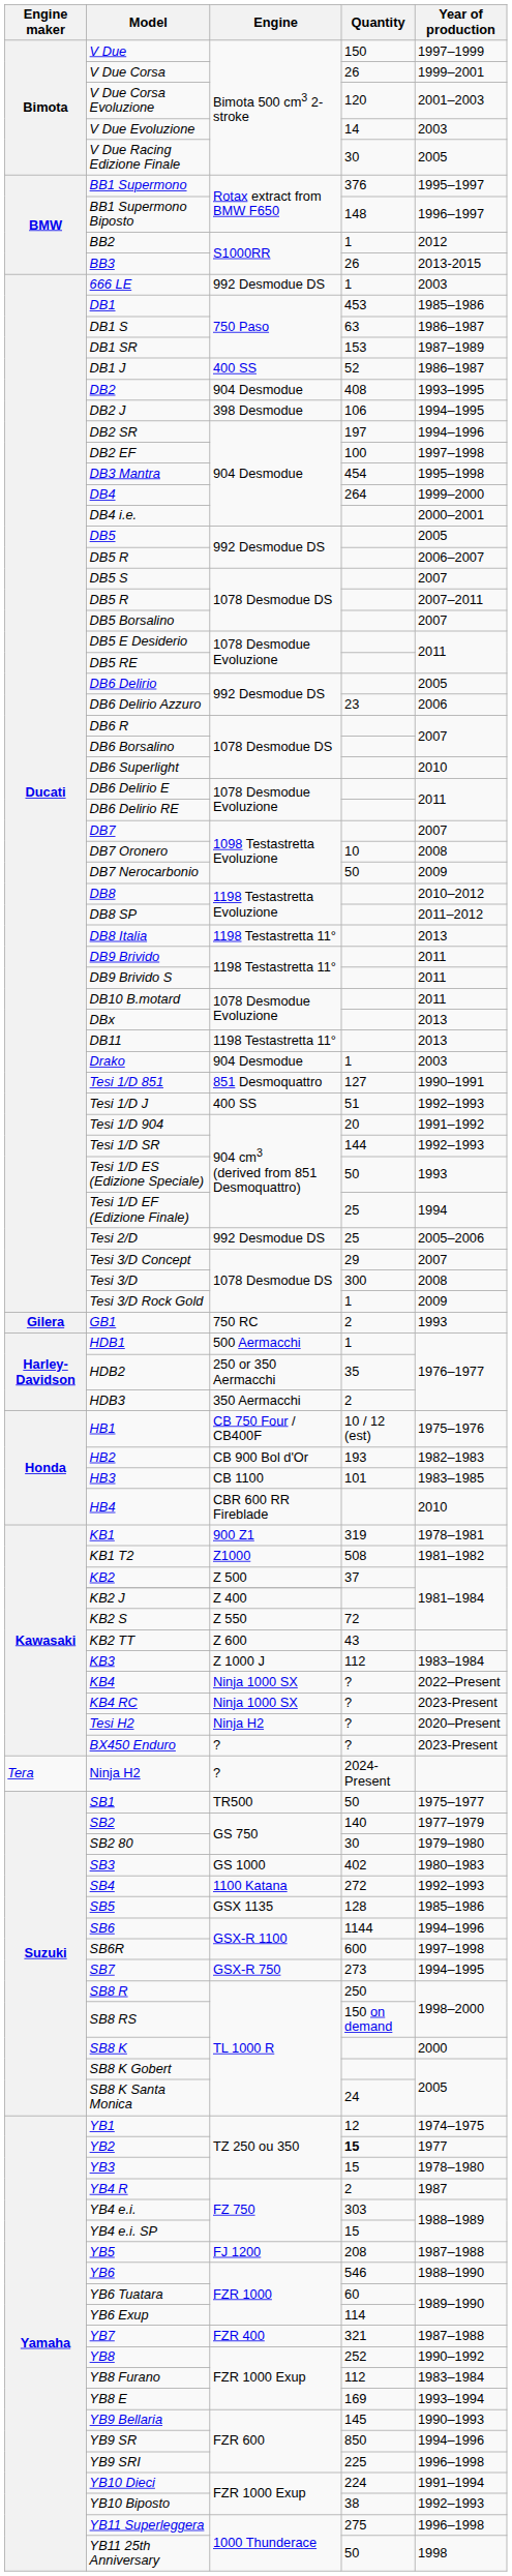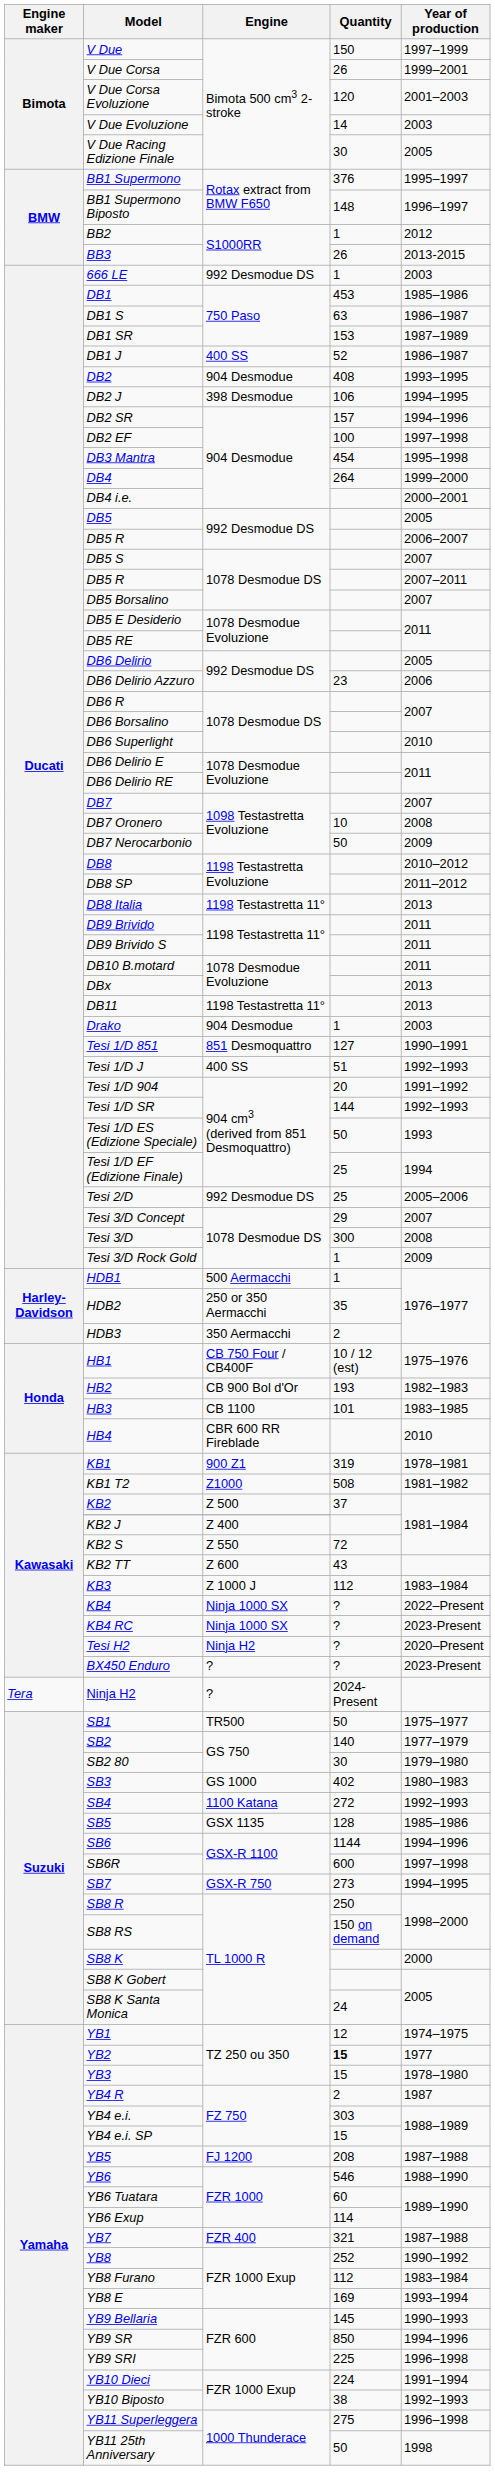 <table class="wikitable">
 <tr>
 <th>Engine maker</th>
 <th>Model</th>
 <th>Engine</th>
 <th>Quantity</th>
 <th>Year of production</th>
 </tr>
 <tr>
 <th rowspan=5>Bimota</th>
 <td><em><a href='#'>V Due</a></em></td>
 <td rowspan=5>Bimota 500 cm<sup>3</sup> 2-stroke</td>
 <td>150</td>
 <td>1997–1999</td>
 </tr>
 <tr>
 <td><em>V Due Corsa</em></td>
 <td>26</td>
 <td>1999–2001</td>
 </tr>
 <tr>
 <td><em>V Due Corsa Evoluzione</em></td>
 <td>120</td>
 <td>2001–2003</td>
 </tr>
 <tr>
 <td><em>V Due Evoluzione</em></td>
 <td>14</td>
 <td>2003</td>
 </tr>
 <tr>
 <td><em>V Due Racing Edizione Finale</em></td>
 <td>30</td>
 <td>2005</td>
 </tr>
 <tr>
 <th rowspan=4><a href='#'>BMW</a></th>
 <td><em><a href='#'>BB1 Supermono</a></em></td>
 <td rowspan=2><a href='#'>Rotax</a> extract from <a href='#'>BMW F650</a></td>
 <td>376</td>
 <td>1995–1997</td>
 </tr>
 <tr>
 <td><em>BB1 Supermono Biposto</em></td>
 <td>148</td>
 <td>1996–1997</td>
 </tr>
 <tr>
 <td><em>BB2</em></td>
 <td rowspan=2><a href='#'>S1000RR</a></td>
 <td>1</td>
 <td>2012</td>
 </tr>
 <tr>
 <td><em><a href='#'>BB3</a></em></td>
 <td>26</td>
 <td>2013-2015</td>
 </tr>
 <tr>
 <th rowspan=48><a href='#'>Ducati</a></th>
 <td><em><a href='#'>666 LE</a></em></td>
 <td>992 Desmodue DS</td>
 <td>1</td>
 <td>2003</td>
 </tr>
 <tr>
 <td><em><a href='#'>DB1</a></em></td>
 <td rowspan=3><a href='#'>750 Paso</a></td>
 <td>453</td>
 <td>1985–1986</td>
 </tr>
 <tr>
 <td><em>DB1 S</em></td>
 <td>63</td>
 <td>1986–1987</td>
 </tr>
 <tr>
 <td><em>DB1 SR</em></td>
 <td>153</td>
 <td>1987–1989</td>
 </tr>
 <tr>
 <td><em>DB1 J</em></td>
 <td><a href='#'>400 SS</a></td>
 <td>52</td>
 <td>1986–1987</td>
 </tr>
 <tr>
 <td><em><a href='#'>DB2</a></em></td>
 <td>904 Desmodue</td>
 <td>408</td>
 <td>1993–1995</td>
 </tr>
 <tr>
 <td><em>DB2 J</em></td>
 <td>398 Desmodue</td>
 <td>106</td>
 <td>1994–1995</td>
 </tr>
 <tr>
 <td><em>DB2 SR</em></td>
 <td rowspan=5>904 Desmodue</td>
-<td>197</td>
+<td>157</td>
 <td>1994–1996</td>
 </tr>
 <tr>
 <td><em>DB2 EF</em></td>
 <td>100</td>
 <td>1997–1998</td>
 </tr>
 <tr>
 <td><em><a href='#'>DB3 Mantra</a></em></td>
 <td>454</td>
 <td>1995–1998</td>
 </tr>
 <tr>
 <td><em><a href='#'>DB4</a></em></td>
 <td>264</td>
 <td>1999–2000</td>
 </tr>
 <tr>
 <td><em>DB4 i.e.</em></td>
 <td></td>
 <td>2000–2001</td>
 </tr>
 <tr>
 <td><em><a href='#'>DB5</a></em></td>
 <td rowspan=2>992 Desmodue DS</td>
 <td></td>
 <td>2005</td>
 </tr>
 <tr>
 <td><em>DB5 R</em></td>
 <td></td>
 <td>2006–2007</td>
 </tr>
 <tr>
 <td><em>DB5 S</em></td>
 <td rowspan=3>1078 Desmodue DS</td>
 <td></td>
 <td>2007</td>
 </tr>
 <tr>
 <td><em>DB5 R</em></td>
 <td></td>
 <td>2007–2011</td>
 </tr>
 <tr>
 <td><em>DB5 Borsalino</em></td>
 <td></td>
 <td>2007</td>
 </tr>
 <tr>
 <td><em>DB5 E Desiderio</em></td>
 <td rowspan=2>1078 Desmodue Evoluzione</td>
 <td></td>
 <td rowspan=2>2011</td>
 </tr>
 <tr>
 <td><em>DB5 RE</em></td>
 <td></td>
 </tr>
 <tr>
 <td><em><a href='#'>DB6 Delirio</a></em></td>
 <td rowspan=2>992 Desmodue DS</td>
 <td></td>
 <td>2005</td>
 </tr>
 <tr>
 <td><em>DB6 Delirio Azzuro</em></td>
 <td>23</td>
 <td>2006</td>
 </tr>
 <tr>
 <td><em>DB6 R</em></td>
 <td rowspan=3>1078 Desmodue DS</td>
 <td></td>
 <td rowspan=2>2007</td>
 </tr>
 <tr>
 <td><em>DB6 Borsalino</em></td>
 <td></td>
 </tr>
 <tr>
 <td><em>DB6 Superlight</em></td>
 <td></td>
 <td>2010</td>
 </tr>
 <tr>
 <td><em>DB6 Delirio E</em></td>
 <td rowspan=2>1078 Desmodue Evoluzione</td>
 <td></td>
 <td rowspan=2>2011</td>
 </tr>
 <tr>
 <td><em>DB6 Delirio RE</em></td>
 <td></td>
 </tr>
 <tr>
 <td><em><a href='#'>DB7</a></em></td>
 <td rowspan=3><a href='#'>1098</a> Testastretta Evoluzione</td>
 <td></td>
 <td>2007</td>
 </tr>
 <tr>
 <td><em>DB7 Oronero</em></td>
 <td>10</td>
 <td>2008</td>
 </tr>
 <tr>
 <td><em>DB7 Nerocarbonio</em></td>
 <td>50</td>
 <td>2009</td>
 </tr>
 <tr>
 <td><em><a href='#'>DB8</a></em></td>
 <td rowspan=2><a href='#'>1198</a> Testastretta Evoluzione</td>
 <td></td>
 <td>2010–2012</td>
 </tr>
 <tr>
 <td><em>DB8 SP</em></td>
 <td></td>
 <td>2011–2012</td>
 </tr>
 <tr>
 <td><em><a href='#'>DB8 Italia</a></em></td>
 <td><a href='#'>1198</a> Testastretta 11°</td>
 <td></td>
 <td>2013</td>
 </tr>
 <tr>
 <td><em><a href='#'>DB9 Brivido</a></em></td>
 <td rowspan=2>1198 Testastretta 11°</td>
 <td></td>
 <td>2011</td>
 </tr>
 <tr>
 <td><em>DB9 Brivido S</em></td>
 <td></td>
 <td>2011</td>
 </tr>
 <tr>
 <td><em>DB10 B.motard</em></td>
 <td rowspan=2>1078 Desmodue Evoluzione</td>
 <td></td>
 <td>2011</td>
 </tr>
 <tr>
 <td><em>DBx</em></td>
 <td></td>
 <td>2013</td>
 </tr>
 <tr>
 <td><em>DB11</em></td>
 <td>1198 Testastretta 11°</td>
 <td></td>
 <td>2013</td>
 </tr>
 <tr>
 <td><em><a href='#'>Drako</a></em></td>
 <td>904 Desmodue</td>
 <td>1</td>
 <td>2003</td>
 </tr>
 <tr>
 <td><em><a href='#'>Tesi 1/D 851</a></em></td>
 <td><a href='#'>851</a> Desmoquattro</td>
 <td>127</td>
 <td>1990–1991</td>
 </tr>
 <tr>
 <td><em>Tesi 1/D J</em></td>
 <td>400 SS</td>
 <td>51</td>
 <td>1992–1993</td>
 </tr>
 <tr>
 <td><em>Tesi 1/D 904</em></td>
 <td rowspan=4>904 cm<sup>3</sup><br>(derived from 851 Desmoquattro)</td>
 <td>20</td>
 <td>1991–1992</td>
 </tr>
 <tr>
 <td><em>Tesi 1/D SR</em></td>
 <td>144</td>
 <td>1992–1993</td>
 </tr>
 <tr>
 <td><em>Tesi 1/D ES (Edizione Speciale)</em></td>
 <td>50</td>
 <td>1993</td>
 </tr>
 <tr>
 <td><em>Tesi 1/D EF (Edizione Finale)</em></td>
 <td>25</td>
 <td>1994</td>
 </tr>
 <tr>
 <td><em>Tesi 2/D</em></td>
 <td>992 Desmodue DS</td>
 <td>25</td>
 <td>2005–2006</td>
 </tr>
 <tr>
 <td><em>Tesi 3/D Concept</em></td>
 <td rowspan=3>1078 Desmodue DS</td>
 <td>29</td>
 <td>2007</td>
 </tr>
 <tr>
 <td><em>Tesi 3/D</em></td>
 <td>300</td>
 <td>2008</td>
 </tr>
 <tr>
 <td><em>Tesi 3/D Rock Gold</em></td>
 <td>1</td>
 <td>2009</td>
-</tr>
-<tr>
-<th><a href='#'>Gilera</a></th>
-<td><em><a href='#'>GB1</a></em></td>
-<td>750 RC</td>
-<td>2</td>
-<td>1993</td>
 </tr>
 <tr>
 <th rowspan=3><a href='#'>Harley-Davidson</a></th>
 <td><em><a href='#'>HDB1</a></em></td>
 <td>500 <a href='#'>Aermacchi</a></td>
 <td>1</td>
 <td rowspan=3>1976–1977</td>
 </tr>
 <tr>
 <td><em>HDB2</em></td>
 <td>250 or 350 Aermacchi</td>
 <td>35</td>
 </tr>
 <tr>
 <td><em>HDB3</em></td>
 <td>350 Aermacchi</td>
 <td>2</td>
 </tr>
 <tr>
 <th rowspan=4><a href='#'>Honda</a></th>
 <td><em><a href='#'>HB1</a></em></td>
 <td><a href='#'>CB 750 Four</a> / CB400F</td>
 <td>10 / 12 (est)</td>
 <td>1975–1976</td>
 </tr>
 <tr>
 <td><em><a href='#'>HB2</a></em></td>
 <td>CB 900 Bol d'Or</td>
 <td>193</td>
 <td>1982–1983</td>
 </tr>
 <tr>
 <td><em><a href='#'>HB3</a></em></td>
 <td>CB 1100</td>
 <td>101</td>
 <td>1983–1985</td>
 </tr>
 <tr>
 <td><em><a href='#'>HB4</a></em></td>
 <td>CBR 600 RR Fireblade</td>
 <td></td>
 <td>2010</td>
 </tr>
 <tr>
 <th rowspan=12><a href='#'>Kawasaki</a></th>
 <td><em><a href='#'>KB1</a></em></td>
 <td><a href='#'>900 Z1</a></td>
 <td>319</td>
 <td>1978–1981</td>
 </tr>
 <tr>
 <td><em>KB1 T2</em></td>
 <td><a href='#'>Z1000</a></td>
 <td>508</td>
 <td>1981–1982</td>
 </tr>
 <tr>
 <td><em><a href='#'>KB2</a></em></td>
 <td>Z 500</td>
 <td rowspan=2>37</td>
 <td rowspan=4>1981–1984</td>
 </tr>
 <tr>
 </tr>
 <tr>
 <td><em>KB2 J</em></td>
 <td>Z 400</td>
 </tr>
 <tr>
 <td><em>KB2 S</em></td>
 <td>Z 550</td>
 <td>72</td>
 </tr>
 <tr>
 <td><em>KB2 TT</em></td>
 <td>Z 600</td>
 <td>43</td>
 </tr>
 <tr>
 <td><em><a href='#'>KB3</a></em></td>
 <td>Z 1000 J</td>
 <td>112</td>
 <td>1983–1984</td>
 </tr>
 <tr>
 <td><em><a href='#'>KB4</a></em></td>
 <td><a href='#'>Ninja 1000 SX</a></td>
 <td>?</td>
 <td>2022–Present</td>
 </tr>
 <tr>
 <td><em><a href='#'>KB4 RC</a></em></td>
 <td><a href='#'>Ninja 1000 SX</a></td>
 <td>?</td>
 <td>2023-Present</td>
 </tr>
 <tr>
 <td><em><a href='#'>Tesi H2</a></em></td>
 <td><a href='#'>Ninja H2</a></td>
 <td>?</td>
 <td>2020–Present</td>
 </tr>
 <tr>
 <td><em><a href='#'>BX450 Enduro</a></em></td>
 <td>?</td>
 <td>?</td>
 <td>2023-Present</td>
 </tr>
 <tr>
 <td><em><a href='#'>Tera</a></em></td>
 <td><a href='#'>Ninja H2</a></td>
 <td>?</td>
 <td>2024-Present</td>
 </tr>
 <tr>
 <th rowspan=14><a href='#'>Suzuki</a></th>
 <td><em><a href='#'>SB1</a></em></td>
 <td>TR500</td>
 <td>50</td>
 <td>1975–1977</td>
 </tr>
 <tr>
 <td><em><a href='#'>SB2</a></em></td>
 <td rowspan=2>GS 750</td>
 <td>140</td>
 <td>1977–1979</td>
 </tr>
 <tr>
 <td><em>SB2 80</em></td>
 <td>30</td>
 <td>1979–1980</td>
 </tr>
 <tr>
 <td><em><a href='#'>SB3</a></em></td>
 <td>GS 1000</td>
 <td>402</td>
 <td>1980–1983</td>
 </tr>
 <tr>
 <td><em><a href='#'>SB4</a></em></td>
 <td><a href='#'>1100 Katana</a></td>
 <td>272</td>
 <td>1992–1993</td>
 </tr>
 <tr>
 <td><em><a href='#'>SB5</a></em></td>
 <td>GSX 1135</td>
 <td>128</td>
 <td>1985–1986</td>
 </tr>
 <tr>
 <td><em><a href='#'>SB6</a></em></td>
 <td rowspan=2><a href='#'>GSX-R 1100</a></td>
 <td>1144</td>
 <td>1994–1996</td>
 </tr>
 <tr>
 <td><em>SB6R</em></td>
 <td>600</td>
 <td>1997–1998</td>
 </tr>
 <tr>
 <td><em><a href='#'>SB7</a></em></td>
 <td><a href='#'>GSX-R 750</a></td>
 <td>273</td>
 <td>1994–1995</td>
 </tr>
 <tr>
 <td><em><a href='#'>SB8 R</a></em></td>
 <td rowspan=5><a href='#'>TL 1000 R</a></td>
 <td>250</td>
 <td rowspan=2>1998–2000</td>
 </tr>
 <tr>
 <td><em>SB8 RS</em></td>
 <td>150 <a href='#'>on demand</a></td>
 </tr>
 <tr>
 <td><em><a href='#'>SB8 K</a></em></td>
 <td></td>
 <td>2000</td>
 </tr>
 <tr>
 <td><em>SB8 K Gobert</em></td>
 <td></td>
 <td rowspan=2>2005</td>
 </tr>
 <tr>
 <td><em>SB8 K Santa Monica</em></td>
 <td>24</td>
 </tr>
 <tr>
 <th rowspan=21><a href='#'>Yamaha</a></th>
 <td><em><a href='#'>YB1</a></em></td>
 <td rowspan=3>TZ 250 ou 350</td>
 <td>12</td>
 <td>1974–1975</td>
 </tr>
 <tr>
 <td><em><a href='#'>YB2</a></em></td>
 <td><strong>15</strong></td>
 <td>1977</td>
 </tr>
 <tr>
 <td><em><a href='#'>YB3</a></em></td>
 <td>15</td>
 <td>1978–1980</td>
 </tr>
 <tr>
 <td><em><a href='#'>YB4 R</a></em></td>
 <td rowspan=3><a href='#'>FZ 750</a></td>
 <td>2</td>
 <td>1987</td>
 </tr>
 <tr>
 <td><em>YB4 e.i.</em></td>
 <td>303</td>
 <td rowspan=2>1988–1989</td>
 </tr>
 <tr>
 <td><em>YB4 e.i. SP</em></td>
 <td>15</td>
 </tr>
 <tr>
 <td><em><a href='#'>YB5</a></em></td>
 <td><a href='#'>FJ 1200</a></td>
 <td>208</td>
 <td>1987–1988</td>
 </tr>
 <tr>
 <td><em><a href='#'>YB6</a></em></td>
 <td rowspan=3><a href='#'>FZR 1000</a></td>
 <td>546</td>
 <td>1988–1990</td>
 </tr>
 <tr>
 <td><em>YB6 Tuatara</em></td>
 <td>60</td>
 <td rowspan=2>1989–1990</td>
 </tr>
 <tr>
 <td><em>YB6 Exup</em></td>
 <td>114</td>
 </tr>
 <tr>
 <td><em><a href='#'>YB7</a></em></td>
 <td><a href='#'>FZR 400</a></td>
 <td>321</td>
 <td>1987–1988</td>
 </tr>
 <tr>
 <td><em><a href='#'>YB8</a></em></td>
 <td rowspan=3>FZR 1000 Exup</td>
 <td>252</td>
 <td>1990–1992</td>
 </tr>
 <tr>
 <td><em>YB8 Furano</em></td>
 <td>112</td>
 <td>1983–1984</td>
 </tr>
 <tr>
 <td><em>YB8 E</em></td>
 <td>169</td>
 <td>1993–1994</td>
 </tr>
 <tr>
 <td><em><a href='#'>YB9 Bellaria</a></em></td>
 <td rowspan=3>FZR 600</td>
 <td>145</td>
 <td>1990–1993</td>
 </tr>
 <tr>
 <td><em>YB9 SR</em></td>
 <td>850</td>
 <td>1994–1996</td>
 </tr>
 <tr>
 <td><em>YB9 SRI</em></td>
 <td>225</td>
 <td>1996–1998</td>
 </tr>
 <tr>
 <td><em><a href='#'>YB10 Dieci</a></em></td>
 <td rowspan=2>FZR 1000 Exup</td>
 <td>224</td>
 <td>1991–1994</td>
 </tr>
 <tr>
 <td><em>YB10 Biposto</em></td>
 <td>38</td>
 <td>1992–1993</td>
 </tr>
 <tr>
 <td><em><a href='#'>YB11 Superleggera</a></em></td>
 <td rowspan=2><a href='#'>1000 Thunderace</a></td>
 <td>275</td>
 <td>1996–1998</td>
 </tr>
 <tr>
 <td><em>YB11 25th Anniversary</em></td>
 <td>50</td>
 <td>1998</td>
 </tr>
 </table>
